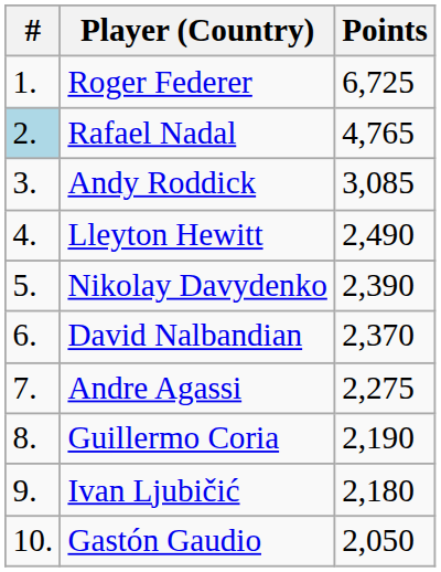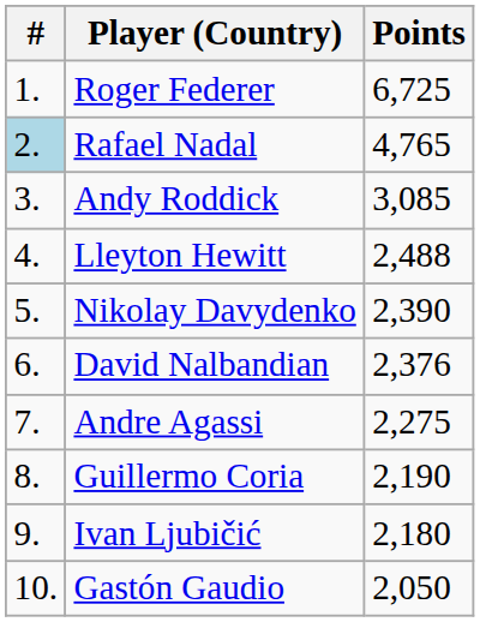 <table class="wikitable">
 <tr>
 <th>#</th>
 <th>Player (Country)</th>
 <th>Points</th>
 </tr>
 <tr>
 <td>1.</td>
 <td><a href='#'>Roger Federer</a> </td>
 <td>6,725</td>
 </tr>
 <tr>
 <td style="background: lightblue;">2.</td>
 <td><a href='#'>Rafael Nadal</a> </td>
 <td>4,765</td>
 </tr>
 <tr>
 <td>3.</td>
 <td><a href='#'>Andy Roddick</a> </td>
 <td>3,085</td>
 </tr>
 <tr>
 <td>4.</td>
 <td><a href='#'>Lleyton Hewitt</a> </td>
-<td>2,490</td>
+<td>2,488</td>
 </tr>
 <tr>
 <td>5.</td>
 <td><a href='#'>Nikolay Davydenko</a> </td>
 <td>2,390</td>
 </tr>
 <tr>
 <td>6.</td>
 <td><a href='#'>David Nalbandian</a> </td>
-<td>2,370</td>
+<td>2,376</td>
 </tr>
 <tr>
 <td>7.</td>
 <td><a href='#'>Andre Agassi</a> </td>
 <td>2,275</td>
 </tr>
 <tr>
 <td>8.</td>
 <td><a href='#'>Guillermo Coria</a> </td>
 <td>2,190</td>
 </tr>
 <tr>
 <td>9.</td>
 <td><a href='#'>Ivan Ljubičić</a> </td>
 <td>2,180</td>
 </tr>
 <tr>
 <td>10.</td>
 <td><a href='#'>Gastón Gaudio</a> </td>
 <td>2,050</td>
 </tr>
 </table>
